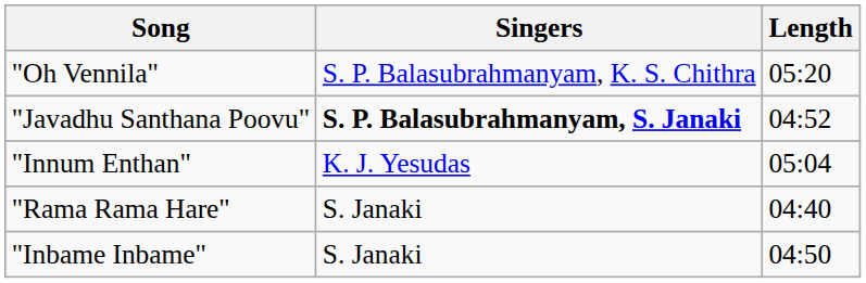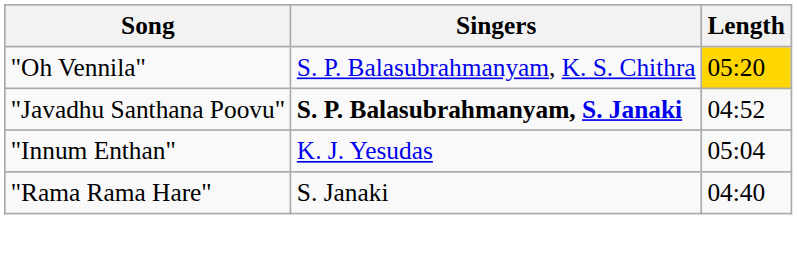 <table class="wikitable" style="font-size:95%;">
 <tr>
 <th>Song</th>
 <th>Singers</th>
 <th>Length</th>
 </tr>
 <tr>
 <td>"Oh Vennila"</td>
 <td><a href='#'>S. P. Balasubrahmanyam</a>, <a href='#'>K. S. Chithra</a></td>
-<td>05:20</td>
+<td style="background: gold;">05:20</td>
 </tr>
 <tr>
 <td>"Javadhu Santhana Poovu"</td>
 <td><strong>S. P. Balasubrahmanyam, <a href='#'>S. Janaki</a></strong></td>
 <td>04:52</td>
 </tr>
 <tr>
 <td>"Innum Enthan"</td>
 <td><a href='#'>K. J. Yesudas</a></td>
 <td>05:04</td>
 </tr>
 <tr>
 <td>"Rama Rama Hare"</td>
 <td>S. Janaki</td>
 <td>04:40</td>
 </tr>
-<tr>
-<td>"Inbame Inbame"</td>
-<td>S. Janaki</td>
-<td>04:50</td>
-</tr>
 </table>
